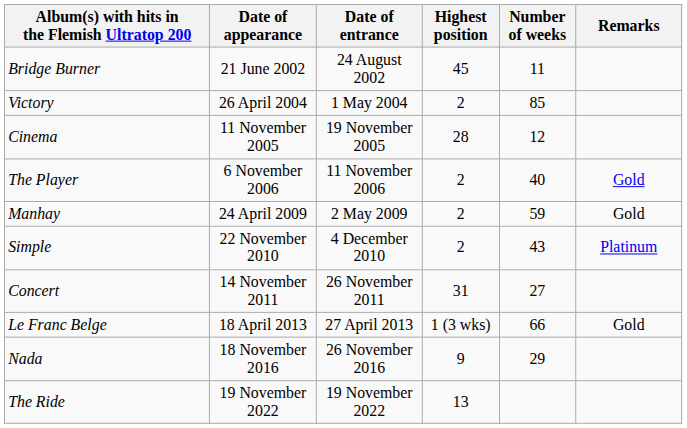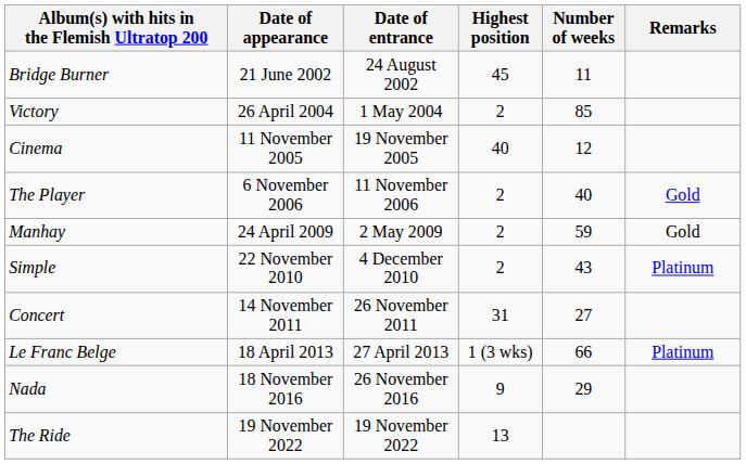 <table class="wikitable" style="text-align: center">
 <tr>
 <th style="width:200px;">Album(s) with hits in<br> the Flemish <a href='#'>Ultratop 200</a></th>
 <th style="width:100px;">Date of<br>appearance</th>
 <th style="width:100px;">Date of<br>entrance</th>
 <th style="width:70px;">Highest<br>position</th>
 <th style="width:70px;">Number<br>of weeks</th>
 <th style="width:100px;">Remarks</th>
 </tr>
 <tr>
 <td align="left"><em>Bridge Burner</em></td>
 <td>21 June 2002</td>
 <td>24 August 2002</td>
 <td>45</td>
 <td>11</td>
 <td></td>
 </tr>
 <tr>
 <td align="left"><em>Victory</em></td>
 <td>26 April 2004</td>
 <td>1 May 2004</td>
 <td>2</td>
 <td>85</td>
 <td></td>
 </tr>
 <tr>
 <td align="left"><em>Cinema</em></td>
 <td>11 November 2005</td>
 <td>19 November 2005</td>
-<td>28</td>
+<td>40</td>
 <td>12</td>
 <td></td>
 </tr>
 <tr>
 <td align="left"><em>The Player</em></td>
 <td>6 November 2006</td>
 <td>11 November 2006</td>
 <td>2</td>
 <td>40</td>
 <td><a href='#'>Gold</a></td>
 </tr>
 <tr>
 <td align="left"><em>Manhay</em></td>
 <td>24 April 2009</td>
 <td>2 May 2009</td>
 <td>2</td>
 <td>59</td>
 <td>Gold</td>
 </tr>
 <tr>
 <td align="left"><em>Simple</em></td>
 <td>22 November 2010</td>
 <td>4 December 2010</td>
 <td>2</td>
 <td>43</td>
 <td><a href='#'>Platinum</a></td>
 </tr>
 <tr>
 <td align="left"><em>Concert</em></td>
 <td>14 November 2011</td>
 <td>26 November 2011</td>
 <td>31</td>
 <td>27</td>
 <td></td>
 </tr>
 <tr>
 <td align="left"><em>Le Franc Belge</em></td>
 <td>18 April 2013</td>
 <td>27 April 2013</td>
 <td>1 (3 wks)</td>
 <td>66</td>
-<td>Gold</td>
+<td><a href='#'>Platinum</a></td>
 </tr>
 <tr>
 <td align="left"><em>Nada</em></td>
 <td>18 November 2016</td>
 <td>26 November 2016</td>
 <td>9</td>
 <td>29</td>
 <td></td>
 </tr>
 <tr>
 <td align="left"><em>The Ride</em></td>
 <td>19 November 2022</td>
 <td>19 November 2022</td>
 <td>13</td>
 <td></td>
 <td></td>
 </tr>
 </table>
